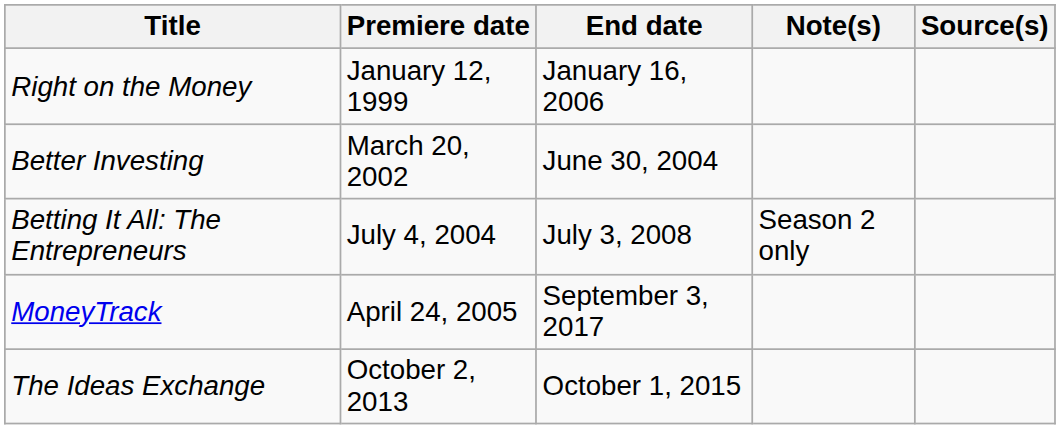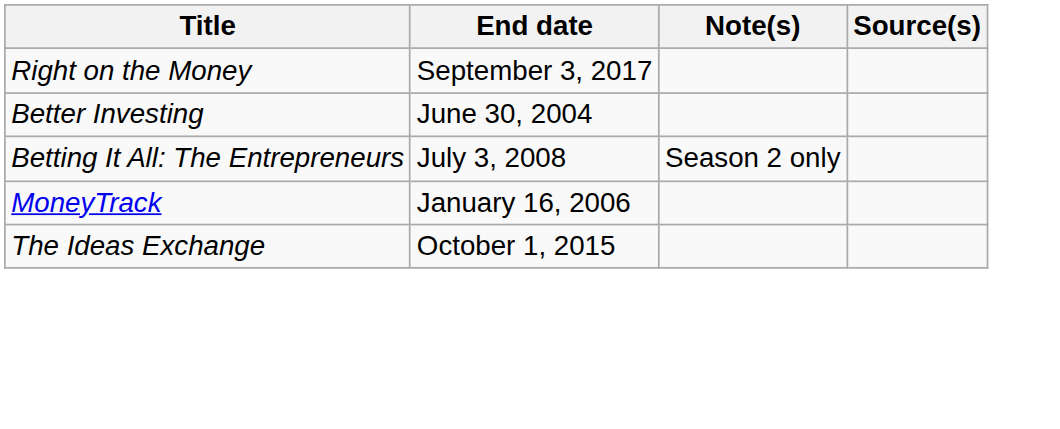 <table class="wikitable sortable">
 <tr>
 <th>Title</th>
-<th>Premiere date</th>
 <th>End date</th>
 <th>Note(s)</th>
 <th>Source(s)</th>
 </tr>
 <tr>
 <td><em>Right on the Money</em></td>
-<td>January 12, 1999</td>
-<td>January 16, 2006</td>
+<td>September 3, 2017</td>
 <td></td>
 <td></td>
 </tr>
 <tr>
 <td><em>Better Investing</em></td>
-<td>March 20, 2002</td>
 <td>June 30, 2004</td>
 <td></td>
 <td></td>
 </tr>
 <tr>
 <td><em>Betting It All: The Entrepreneurs</em></td>
-<td>July 4, 2004</td>
 <td>July 3, 2008</td>
 <td>Season 2 only</td>
 <td></td>
 </tr>
 <tr>
 <td><em><a href='#'>MoneyTrack</a></em></td>
-<td>April 24, 2005</td>
-<td>September 3, 2017</td>
+<td>January 16, 2006</td>
 <td></td>
 <td></td>
 </tr>
 <tr>
 <td><em>The Ideas Exchange</em></td>
-<td>October 2, 2013</td>
 <td>October 1, 2015</td>
 <td></td>
 <td></td>
 </tr>
 </table>
